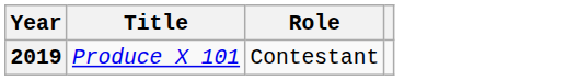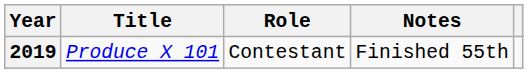 <table class="wikitable sortable plainrowheaders">
 <tr>
 <th>Year</th>
 <th>Title</th>
 <th>Role</th>
+<th>Notes</th>
 <th></th>
 </tr>
 <tr>
 <th scope="row">2019</th>
 <td><em><a href='#'>Produce X 101</a></em></td>
 <td>Contestant</td>
+<td>Finished 55th</td>
 <td style="text-align:center"></td>
 </tr>
 </table>
